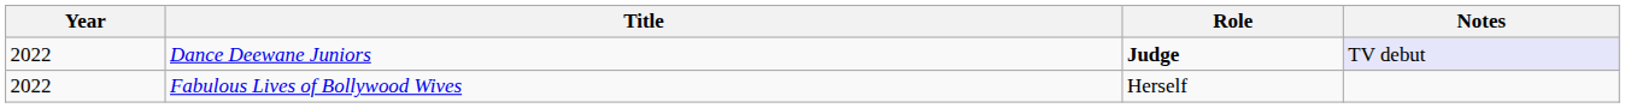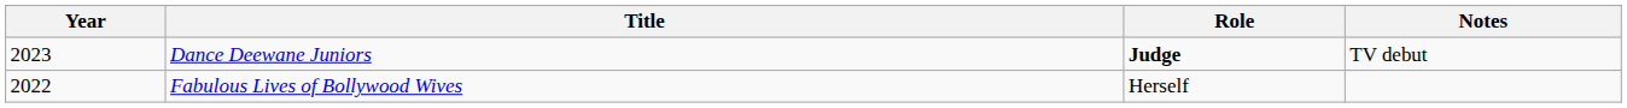 <table class="wikitable sortable plainrowheaders" style="width:100%;">
 <tr>
 <th>Year</th>
 <th>Title</th>
 <th>Role</th>
 <th>Notes</th>
 </tr>
 <tr>
-<td>2022</td>
+<td>2023</td>
 <td><em><a href='#'>Dance Deewane Juniors</a></em></td>
 <td><strong>Judge</strong></td>
-<td style="background: lavender;">TV debut</td>
+<td>TV debut</td>
 </tr>
 <tr>
 <td>2022</td>
 <td><em><a href='#'>Fabulous Lives of Bollywood Wives</a></em></td>
 <td>Herself</td>
 <td></td>
 </tr>
 </table>
